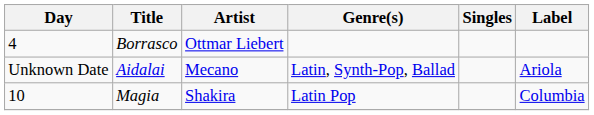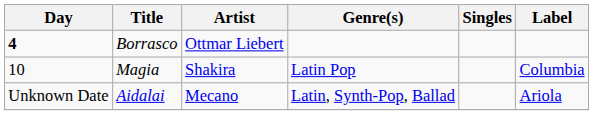 <table class="wikitable sortable" style="text-align: left;">
 <tr>
 <th>Day</th>
 <th>Title</th>
 <th>Artist</th>
 <th>Genre(s)</th>
 <th>Singles</th>
 <th>Label</th>
 </tr>
 <tr>
-<td>4</td>
+<td><strong>4</strong></td>
 <td><em>Borrasco</em></td>
 <td><a href='#'>Ottmar Liebert</a></td>
 <td></td>
 <td></td>
+</tr>
+<tr>
+<td>10</td>
+<td><em>Magia</em></td>
+<td><a href='#'>Shakira</a></td>
+<td><a href='#'>Latin Pop</a></td>
+<td></td>
+<td><a href='#'>Columbia</a></td>
 </tr>
 <tr>
 <td>Unknown Date</td>
 <td><em><a href='#'>Aidalai</a></em></td>
 <td><a href='#'>Mecano</a></td>
 <td><a href='#'>Latin</a>, <a href='#'>Synth-Pop</a>, <a href='#'>Ballad</a></td>
 <td></td>
 <td><a href='#'>Ariola</a></td>
 </tr>
 <tr>
-<td>10</td>
-<td><em>Magia</em></td>
-<td><a href='#'>Shakira</a></td>
-<td><a href='#'>Latin Pop</a></td>
-<td></td>
-<td><a href='#'>Columbia</a></td>
-</tr>
-<tr>
 </tr>
 </table>
